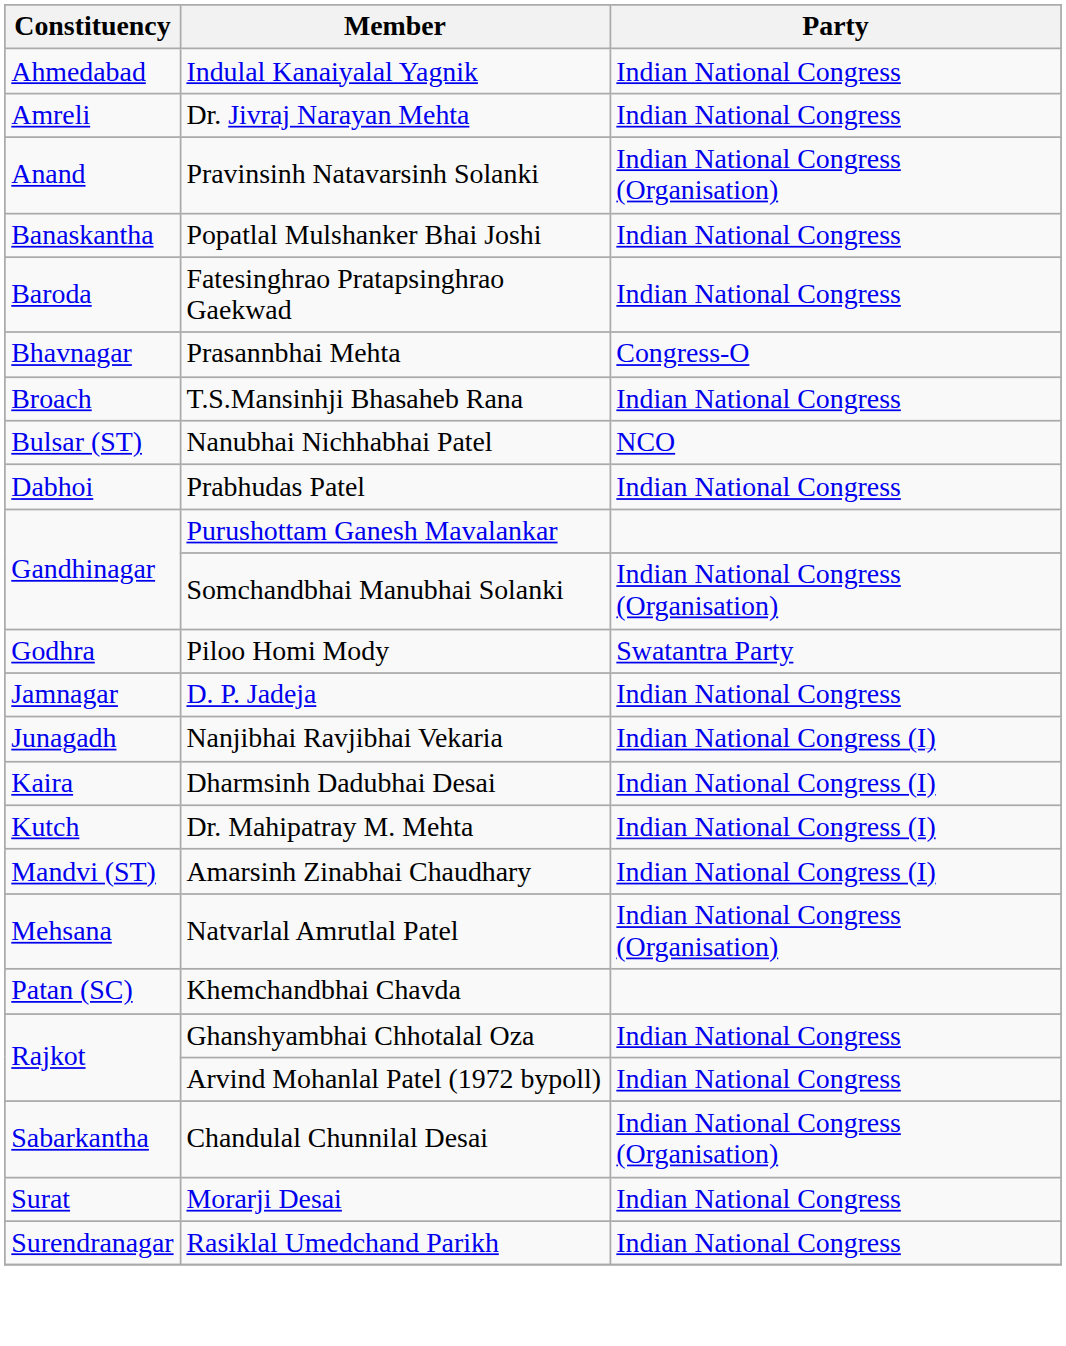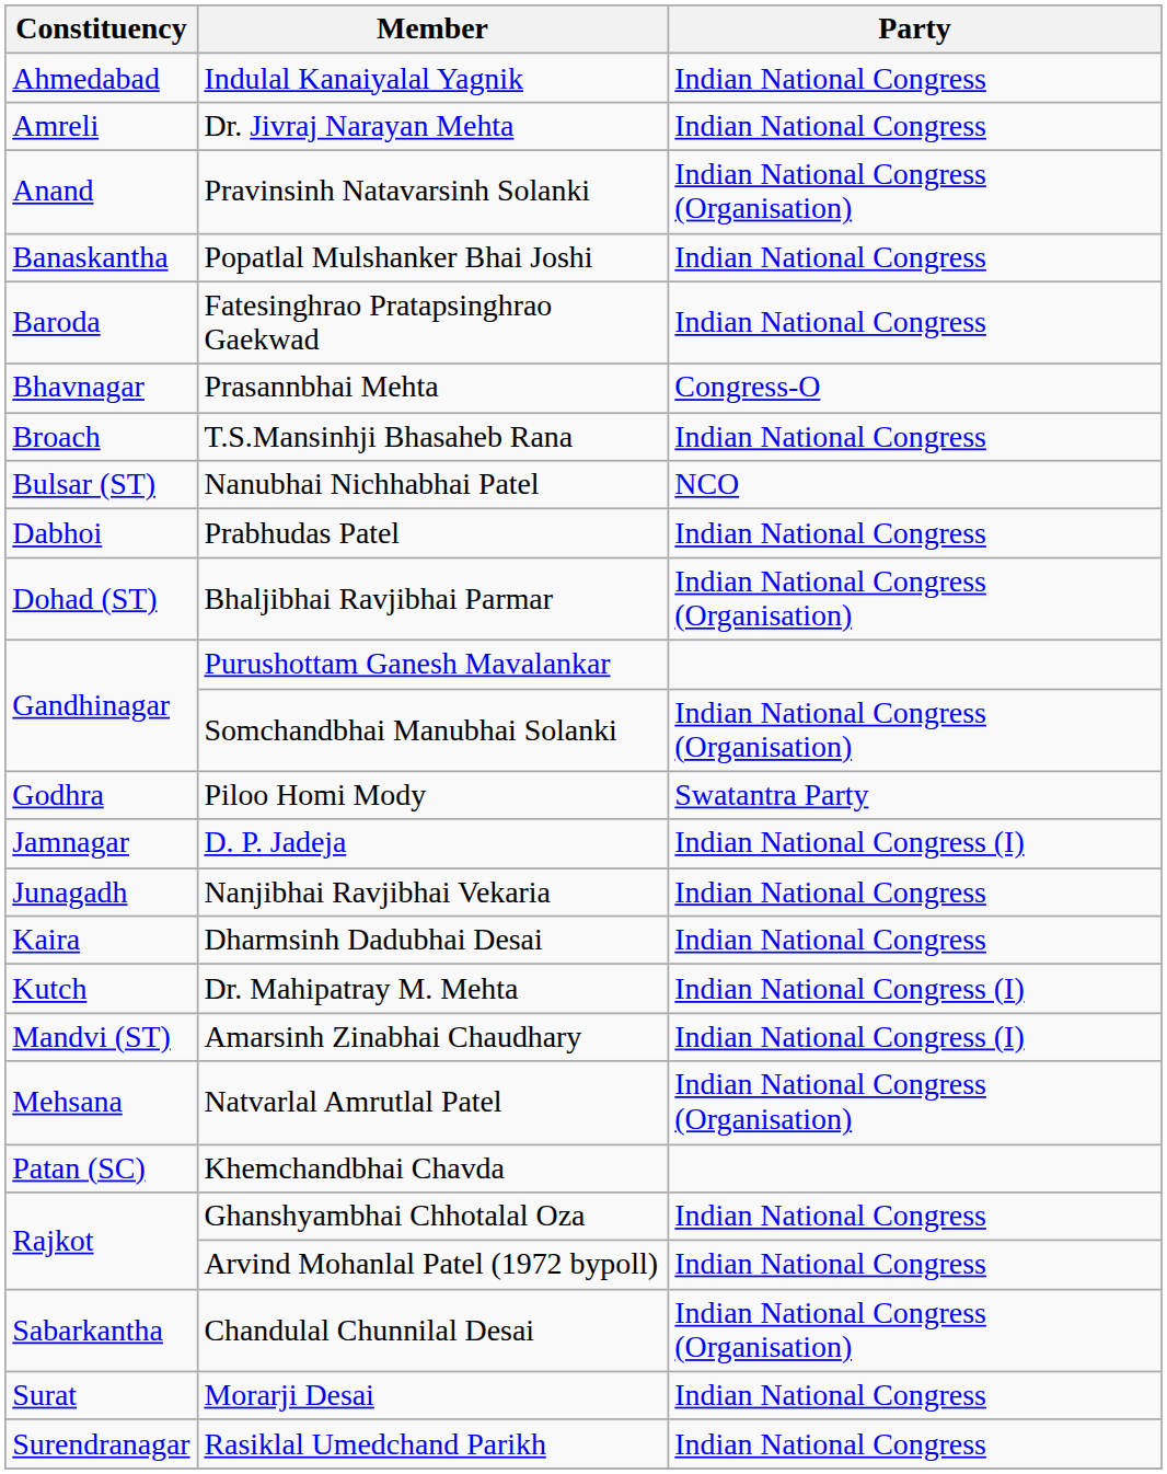 <table class="wikitable sortable">
 <tr>
 <th>Constituency</th>
 <th>Member</th>
 <th>Party</th>
 </tr>
 <tr>
 <td><a href='#'>Ahmedabad</a></td>
 <td><a href='#'>Indulal Kanaiyalal Yagnik</a></td>
 <td><a href='#'>Indian National Congress</a></td>
 </tr>
 <tr>
 <td><a href='#'>Amreli</a></td>
 <td>Dr. <a href='#'>Jivraj Narayan Mehta</a></td>
 <td><a href='#'>Indian National Congress</a></td>
 </tr>
 <tr>
 <td><a href='#'>Anand</a></td>
 <td>Pravinsinh Natavarsinh Solanki</td>
 <td><a href='#'>Indian National Congress (Organisation)</a></td>
 </tr>
 <tr>
 <td><a href='#'>Banaskantha</a></td>
 <td>Popatlal Mulshanker Bhai Joshi</td>
 <td><a href='#'>Indian National Congress</a></td>
 </tr>
 <tr>
 <td><a href='#'>Baroda</a></td>
 <td>Fatesinghrao Pratapsinghrao Gaekwad</td>
 <td><a href='#'>Indian National Congress</a></td>
 </tr>
 <tr>
 <td><a href='#'>Bhavnagar</a></td>
 <td>Prasannbhai Mehta</td>
 <td><a href='#'>Congress-O</a></td>
 </tr>
 <tr>
 <td><a href='#'>Broach</a></td>
 <td>T.S.Mansinhji Bhasaheb Rana</td>
 <td><a href='#'>Indian National Congress</a></td>
 </tr>
 <tr>
 <td><a href='#'>Bulsar (ST)</a></td>
 <td>Nanubhai Nichhabhai Patel</td>
 <td><a href='#'>NCO</a></td>
 </tr>
 <tr>
 <td><a href='#'>Dabhoi</a></td>
 <td>Prabhudas Patel</td>
 <td><a href='#'>Indian National Congress</a></td>
 </tr>
 <tr>
+<td><a href='#'>Dohad (ST)</a></td>
+<td>Bhaljibhai Ravjibhai Parmar</td>
+<td><a href='#'>Indian National Congress (Organisation)</a></td>
+</tr>
+<tr>
 <td rowspan=2><a href='#'>Gandhinagar</a></td>
 <td><a href='#'>Purushottam Ganesh Mavalankar</a></td>
 <td></td>
 </tr>
 <tr>
 <td>Somchandbhai Manubhai Solanki</td>
 <td><a href='#'>Indian National Congress (Organisation)</a></td>
 </tr>
 <tr>
 <td><a href='#'>Godhra</a></td>
 <td>Piloo Homi Mody</td>
 <td><a href='#'>Swatantra Party</a></td>
 </tr>
 <tr>
 <td><a href='#'>Jamnagar</a></td>
 <td><a href='#'>D. P. Jadeja</a></td>
-<td><a href='#'>Indian National Congress</a></td>
+<td><a href='#'>Indian National Congress (I)</a></td>
 </tr>
 <tr>
 <td><a href='#'>Junagadh</a></td>
 <td>Nanjibhai Ravjibhai Vekaria</td>
-<td><a href='#'>Indian National Congress (I)</a></td>
+<td><a href='#'>Indian National Congress</a></td>
 </tr>
 <tr>
 <td><a href='#'>Kaira</a></td>
 <td>Dharmsinh Dadubhai Desai</td>
-<td><a href='#'>Indian National Congress (I)</a></td>
+<td><a href='#'>Indian National Congress</a></td>
 </tr>
 <tr>
 <td><a href='#'>Kutch</a></td>
 <td>Dr. Mahipatray M. Mehta</td>
 <td><a href='#'>Indian National Congress (I)</a></td>
 </tr>
 <tr>
 <td><a href='#'>Mandvi (ST)</a></td>
 <td>Amarsinh Zinabhai Chaudhary</td>
 <td><a href='#'>Indian National Congress (I)</a></td>
 </tr>
 <tr>
 <td><a href='#'>Mehsana</a></td>
 <td>Natvarlal Amrutlal Patel</td>
 <td><a href='#'>Indian National Congress (Organisation)</a></td>
 </tr>
 <tr>
 <td><a href='#'>Patan (SC)</a></td>
 <td>Khemchandbhai Chavda</td>
 <td></td>
 </tr>
 <tr>
 <td rowspan=2><a href='#'>Rajkot</a></td>
 <td>Ghanshyambhai Chhotalal Oza</td>
 <td><a href='#'>Indian National Congress</a></td>
 </tr>
 <tr>
 <td>Arvind Mohanlal Patel   (1972 bypoll)</td>
 <td><a href='#'>Indian National Congress</a></td>
 </tr>
 <tr>
 <td><a href='#'>Sabarkantha</a></td>
 <td>Chandulal Chunnilal Desai</td>
 <td><a href='#'>Indian National Congress (Organisation)</a></td>
 </tr>
 <tr>
 <td><a href='#'>Surat</a></td>
 <td><a href='#'>Morarji Desai</a></td>
 <td><a href='#'>Indian National Congress</a></td>
 </tr>
 <tr>
 <td><a href='#'>Surendranagar</a></td>
 <td><a href='#'>Rasiklal Umedchand Parikh</a></td>
 <td><a href='#'>Indian National Congress</a></td>
 </tr>
 <tr>
 </tr>
 </table>
